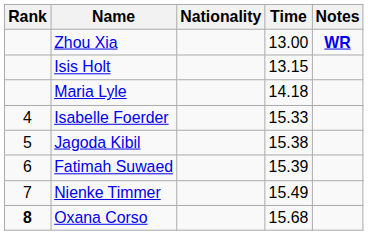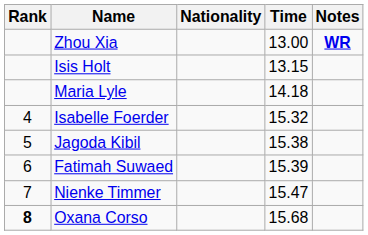 <table class="wikitable sortable" style="text-align:center">
 <tr>
 <th>Rank</th>
 <th>Name</th>
 <th>Nationality</th>
 <th>Time</th>
 <th>Notes</th>
 </tr>
 <tr>
 <td></td>
 <td align="left"><a href='#'>Zhou Xia</a></td>
 <td align="left"></td>
 <td>13.00</td>
 <td><strong><a href='#'>WR</a></strong></td>
 </tr>
 <tr>
 <td></td>
 <td align="left"><a href='#'>Isis Holt</a></td>
 <td align="left"></td>
 <td>13.15</td>
 <td></td>
 </tr>
 <tr>
 <td></td>
 <td align="left"><a href='#'>Maria Lyle</a></td>
 <td align="left"></td>
 <td>14.18</td>
 <td></td>
 </tr>
 <tr>
 <td>4</td>
 <td align="left"><a href='#'>Isabelle Foerder</a></td>
 <td align="left"></td>
-<td>15.33</td>
+<td>15.32</td>
 <td></td>
 </tr>
 <tr>
 <td>5</td>
 <td align="left"><a href='#'>Jagoda Kibil</a></td>
 <td align="left"></td>
 <td>15.38</td>
 <td></td>
 </tr>
 <tr>
 <td>6</td>
 <td align="left"><a href='#'>Fatimah Suwaed</a></td>
 <td align="left"></td>
 <td>15.39</td>
 <td></td>
 </tr>
 <tr>
 <td>7</td>
 <td align="left"><a href='#'>Nienke Timmer</a></td>
 <td align="left"></td>
-<td>15.49</td>
+<td>15.47</td>
 <td></td>
 </tr>
 <tr>
 <td><strong>8</strong></td>
 <td align="left"><a href='#'>Oxana Corso</a></td>
 <td align="left"></td>
 <td>15.68</td>
 <td></td>
 </tr>
 </table>
